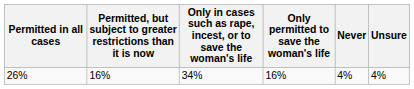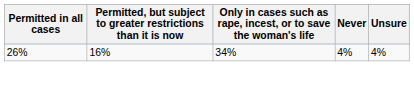 <table class="wikitable" style="margin:1em auto;">
 <tr style="background:#a0d0ff;">
 <th>Permitted in all cases</th>
 <th>Permitted, but subject to greater restrictions than it is now</th>
 <th>Only in cases such as rape, incest, or to save the woman's life</th>
-<th>Only permitted to save the woman's life</th>
 <th>Never</th>
 <th>Unsure</th>
 </tr>
 <tr>
 <td width=120>26%</td>
 <td>16%</td>
 <td>34%</td>
-<td>16%</td>
 <td>4%</td>
 <td>4%</td>
 </tr>
 </table>
